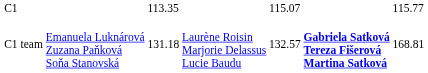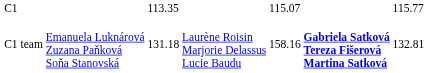 <table>
 <tr>
 <td>C1</td>
 <td></td>
 <td>113.35</td>
 <td></td>
 <td>115.07</td>
 <td></td>
 <td>115.77</td>
 </tr>
 <tr>
 <td>C1 team</td>
 <td><br><a href='#'>Emanuela Luknárová</a><br><a href='#'>Zuzana Paňková</a><br><a href='#'>Soňa Stanovská</a></td>
 <td>131.18</td>
 <td><br><a href='#'>Laurène Roisin</a><br><a href='#'>Marjorie Delassus</a><br><a href='#'>Lucie Baudu</a></td>
-<td>132.57</td>
+<td>158.16</td>
 <td><strong><br><a href='#'>Gabriela Satková</a><br><a href='#'>Tereza Fišerová</a><br><a href='#'>Martina Satková</a></strong></td>
-<td>168.81</td>
+<td>132.81</td>
 </tr>
 </table>
